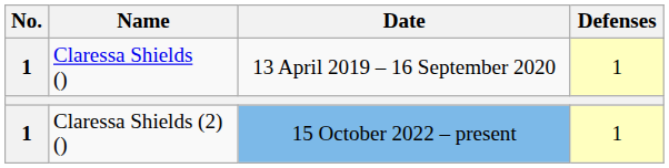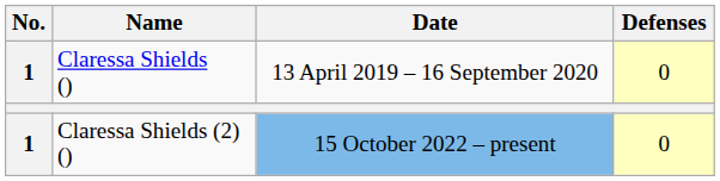 <table class="wikitable sortable" style="width:80%;">
 <tr>
 <th>No.</th>
 <th>Name</th>
 <th>Date</th>
 <th>Defenses</th>
 </tr>
 <tr align=center>
 <th>1</th>
 <td align=left><a href='#'>Claressa Shields</a><br>()</td>
 <td>13 April 2019 – 16 September 2020</td>
-<td style="background:#ffffbf;">1</td>
+<td style="background:#ffffbf;">0</td>
 </tr>
 <tr>
 <th colspan=4></th>
 </tr>
 <tr>
 <th>1</th>
 <td align="left">Claressa Shields (2)<br>()</td>
 <td style="background:#7CB9E8;" align="center">15 October 2022 – present</td>
-<td style="background:#ffffbf;" align="center">1</td>
+<td style="background:#ffffbf;" align="center">0</td>
 </tr>
 </table>
